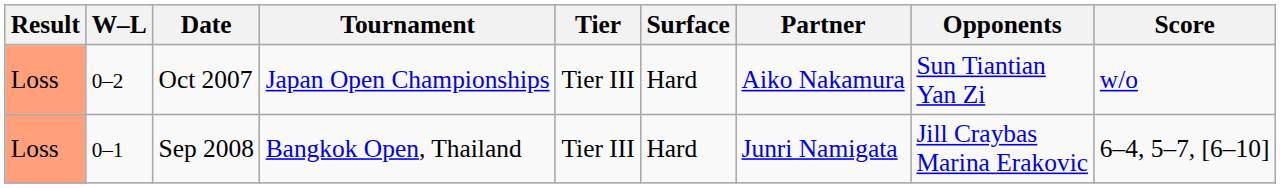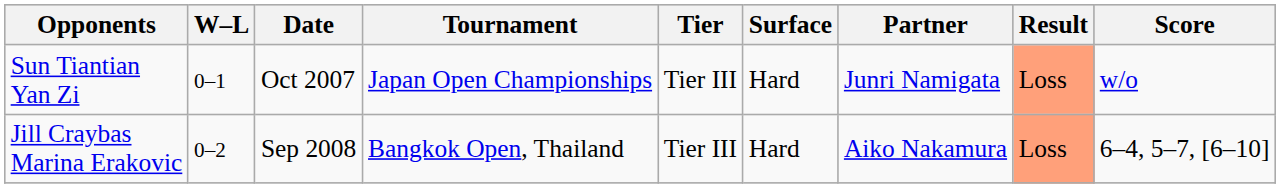 <table class="sortable wikitable">
 <tr>
-<th>Result</th>
+<th>Opponents</th>
 <th class=unsortable>W–L</th>
 <th>Date</th>
 <th>Tournament</th>
 <th>Tier</th>
 <th>Surface</th>
 <th>Partner</th>
-<th>Opponents</th>
+<th>Result</th>
 <th class=unsortable>Score</th>
 </tr>
 <tr>
-<td style="background:#ffa07a;">Loss</td>
-<td><small>0–2</small></td>
+<td> <a href='#'>Sun Tiantian</a> <br>  <a href='#'>Yan Zi</a></td>
+<td><small>0–1</small></td>
 <td>Oct 2007</td>
 <td><a href='#'>Japan Open Championships</a></td>
 <td>Tier III</td>
 <td>Hard</td>
-<td> <a href='#'>Aiko Nakamura</a></td>
-<td> <a href='#'>Sun Tiantian</a> <br>  <a href='#'>Yan Zi</a></td>
+<td> <a href='#'>Junri Namigata</a></td>
+<td style="background:#ffa07a;">Loss</td>
 <td><a href='#'>w/o</a></td>
 </tr>
 <tr>
-<td style="background:#ffa07a;">Loss</td>
-<td><small>0–1</small></td>
+<td> <a href='#'>Jill Craybas</a> <br>  <a href='#'>Marina Erakovic</a></td>
+<td><small>0–2</small></td>
 <td>Sep 2008</td>
 <td><a href='#'>Bangkok Open</a>, Thailand</td>
 <td>Tier III</td>
 <td>Hard</td>
-<td> <a href='#'>Junri Namigata</a></td>
-<td> <a href='#'>Jill Craybas</a> <br>  <a href='#'>Marina Erakovic</a></td>
+<td> <a href='#'>Aiko Nakamura</a></td>
+<td style="background:#ffa07a;">Loss</td>
 <td>6–4, 5–7, [6–10]</td>
 </tr>
 </table>
